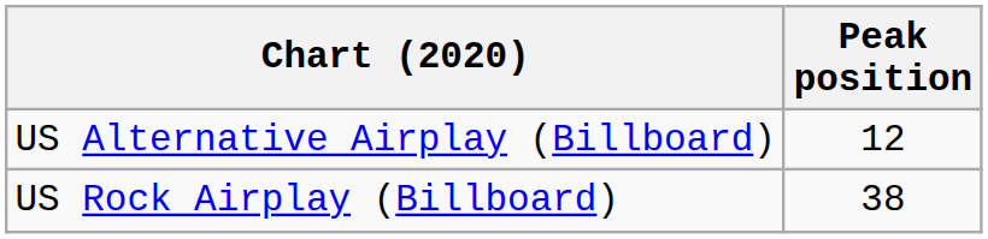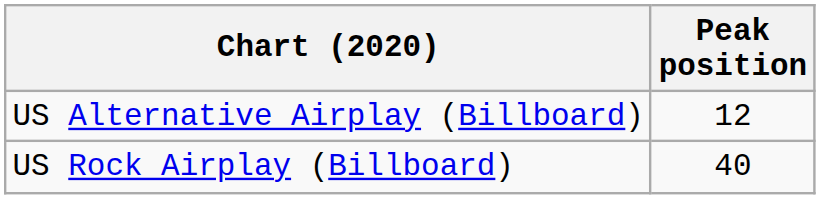 <table class="wikitable">
 <tr>
 <th>Chart (2020)</th>
 <th>Peak<br>position</th>
 </tr>
 <tr>
 <td>US <a href='#'>Alternative Airplay</a> (<a href='#'>Billboard</a>)</td>
 <td align=center>12</td>
 </tr>
 <tr>
 <td>US <a href='#'>Rock Airplay</a> (<a href='#'>Billboard</a>)</td>
-<td align=center>38</td>
+<td align=center>40</td>
 </tr>
 </table>
